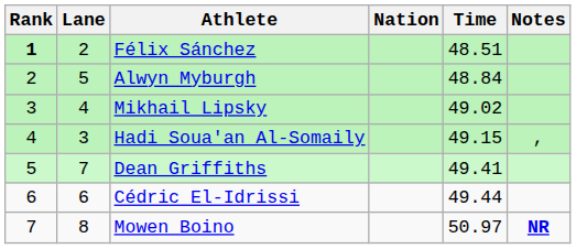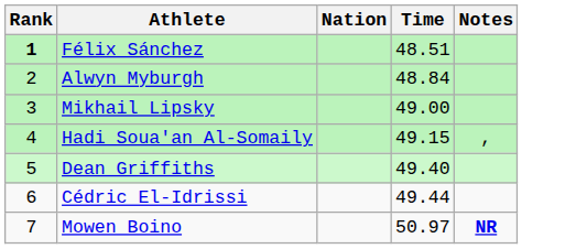 <table class="wikitable sortable" style="text-align:center">
 <tr>
 <th>Rank</th>
-<th>Lane</th>
 <th>Athlete</th>
 <th>Nation</th>
 <th>Time</th>
 <th>Notes</th>
 </tr>
 <tr bgcolor=bbf3bb>
 <td><strong>1</strong></td>
-<td>2</td>
 <td align="left"><a href='#'>Félix Sánchez</a></td>
 <td align="left"></td>
 <td>48.51</td>
 <td></td>
 </tr>
 <tr bgcolor=bbf3bb>
 <td>2</td>
-<td>5</td>
 <td align="left"><a href='#'>Alwyn Myburgh</a></td>
 <td align="left"></td>
 <td>48.84</td>
 <td></td>
 </tr>
 <tr bgcolor=bbf3bb>
 <td>3</td>
-<td>4</td>
 <td align="left"><a href='#'>Mikhail Lipsky</a></td>
 <td align="left"></td>
-<td>49.02</td>
+<td>49.00</td>
 <td></td>
 </tr>
 <tr bgcolor=bbf3bb>
 <td>4</td>
-<td>3</td>
 <td align="left"><a href='#'>Hadi Soua'an Al-Somaily</a></td>
 <td align="left"></td>
 <td>49.15</td>
 <td>, </td>
 </tr>
 <tr bgcolor=ccf9cc>
 <td>5</td>
-<td>7</td>
 <td align="left"><a href='#'>Dean Griffiths</a></td>
 <td align="left"></td>
-<td>49.41</td>
+<td>49.40</td>
 <td></td>
 </tr>
 <tr>
-<td>6</td>
 <td>6</td>
 <td align="left"><a href='#'>Cédric El-Idrissi</a></td>
 <td align="left"></td>
 <td>49.44</td>
 <td></td>
 </tr>
 <tr>
 <td>7</td>
-<td>8</td>
 <td align="left"><a href='#'>Mowen Boino</a></td>
 <td align="left"></td>
 <td>50.97</td>
 <td><strong><a href='#'>NR</a></strong></td>
 </tr>
 </table>
